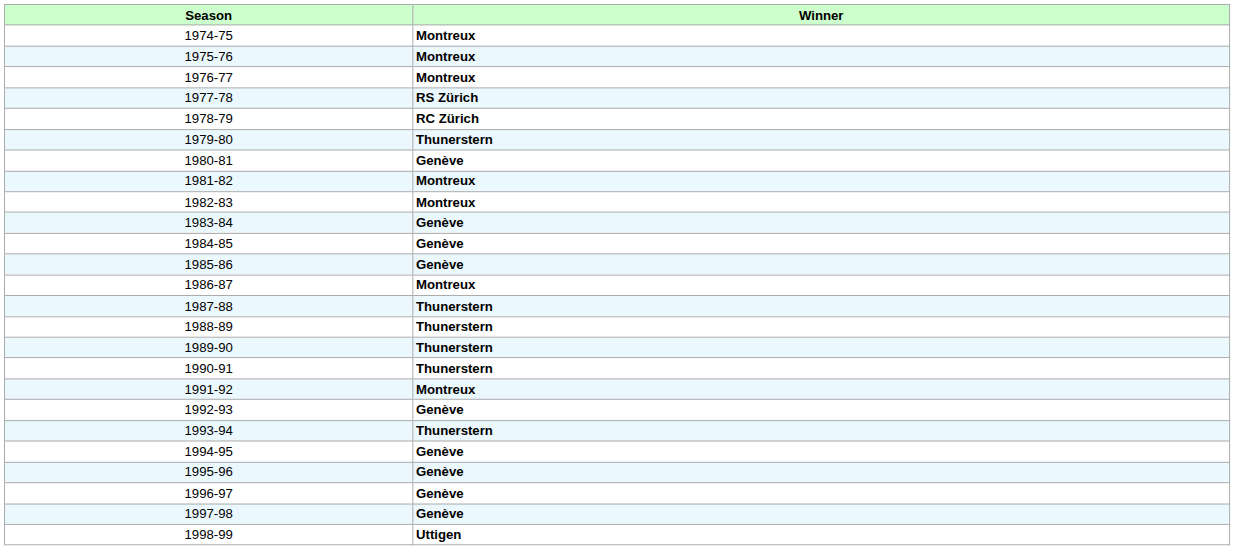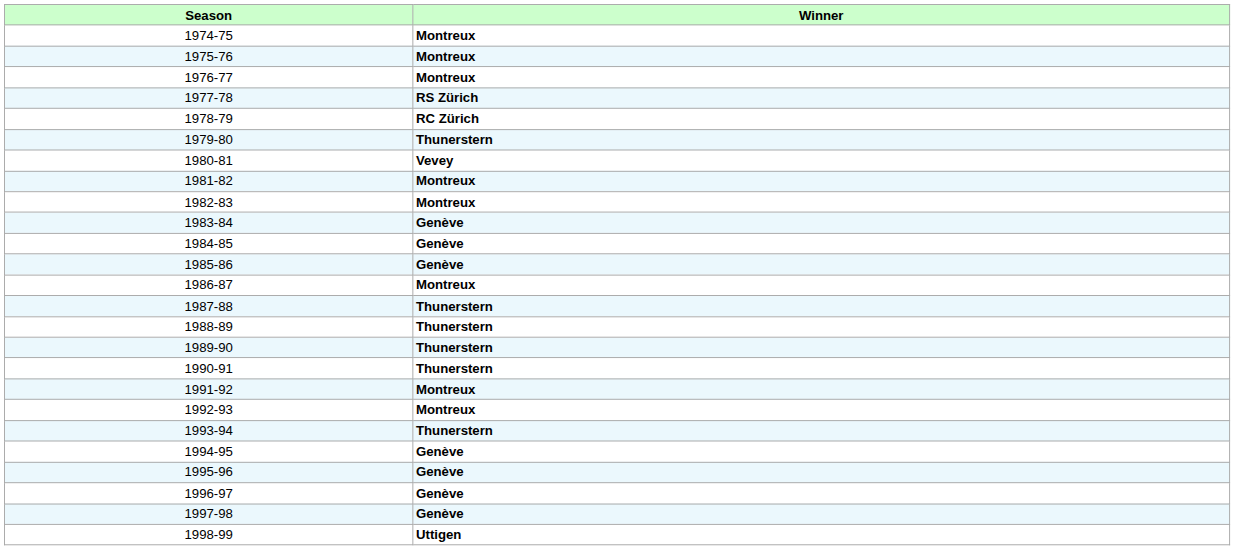 <table class="wikitable" style="font-size:85%; width:100%">
 <tr>
 <th width="33%" style="background:#ccffcc">Season</th>
 <th width="66%" style="background:#ccffcc">Winner</th>
 </tr>
 <tr bgcolor="#FFFFFF">
 <td align="center">1974-75</td>
 <td><strong> Montreux </strong></td>
 </tr>
 <tr bgcolor="#EBF8FD">
 <td align="center">1975-76</td>
 <td><strong> Montreux </strong></td>
 </tr>
 <tr bgcolor="#FFFFFF">
 <td align="center">1976-77</td>
 <td><strong> Montreux </strong></td>
 </tr>
 <tr bgcolor="#EBF8FD">
 <td align="center">1977-78</td>
 <td><strong> RS Zürich </strong></td>
 </tr>
 <tr bgcolor="#FFFFFF">
 <td align="center">1978-79</td>
 <td><strong> RC Zürich </strong></td>
 </tr>
 <tr bgcolor="#EBF8FD">
 <td align="center">1979-80</td>
 <td><strong> Thunerstern </strong></td>
 </tr>
 <tr bgcolor="#FFFFFF">
 <td align="center">1980-81</td>
-<td><strong> Genève </strong></td>
+<td><strong> Vevey </strong></td>
 </tr>
 <tr bgcolor="#EBF8FD">
 <td align="center">1981-82</td>
 <td><strong> Montreux </strong></td>
 </tr>
 <tr bgcolor="#FFFFFF">
 <td align="center">1982-83</td>
 <td><strong> Montreux </strong></td>
 </tr>
 <tr bgcolor="#EBF8FD">
 <td align="center">1983-84</td>
 <td><strong> Genève </strong></td>
 </tr>
 <tr bgcolor="#FFFFFF">
 <td align="center">1984-85</td>
 <td><strong> Genève </strong></td>
 </tr>
 <tr bgcolor="#EBF8FD">
 <td align="center">1985-86</td>
 <td><strong> Genève </strong></td>
 </tr>
 <tr bgcolor="#FFFFFF">
 <td align="center">1986-87</td>
 <td><strong> Montreux </strong></td>
 </tr>
 <tr bgcolor="#EBF8FD">
 <td align="center">1987-88</td>
 <td><strong> Thunerstern </strong></td>
 </tr>
 <tr bgcolor="#FFFFFF">
 <td align="center">1988-89</td>
 <td><strong> Thunerstern </strong></td>
 </tr>
 <tr bgcolor="#EBF8FD">
 <td align="center">1989-90</td>
 <td><strong> Thunerstern </strong></td>
 </tr>
 <tr bgcolor="#FFFFFF">
 <td align="center">1990-91</td>
 <td><strong> Thunerstern </strong></td>
 </tr>
 <tr bgcolor="#EBF8FD">
 <td align="center">1991-92</td>
 <td><strong> Montreux </strong></td>
 </tr>
 <tr bgcolor="#FFFFFF">
 <td align="center">1992-93</td>
-<td><strong> Genève </strong></td>
+<td><strong> Montreux </strong></td>
 </tr>
 <tr bgcolor="#EBF8FD">
 <td align="center">1993-94</td>
 <td><strong> Thunerstern </strong></td>
 </tr>
 <tr bgcolor="#FFFFFF">
 <td align="center">1994-95</td>
 <td><strong> Genève </strong></td>
 </tr>
 <tr bgcolor="#EBF8FD">
 <td align="center">1995-96</td>
 <td><strong> Genève </strong></td>
 </tr>
 <tr bgcolor="#FFFFFF">
 <td align="center">1996-97</td>
 <td><strong> Genève </strong></td>
 </tr>
 <tr bgcolor="#EBF8FD">
 <td align="center">1997-98</td>
 <td><strong> Genève </strong></td>
 </tr>
 <tr bgcolor="#FFFFFF">
 <td align="center">1998-99</td>
 <td><strong> Uttigen </strong></td>
 </tr>
 </table>
